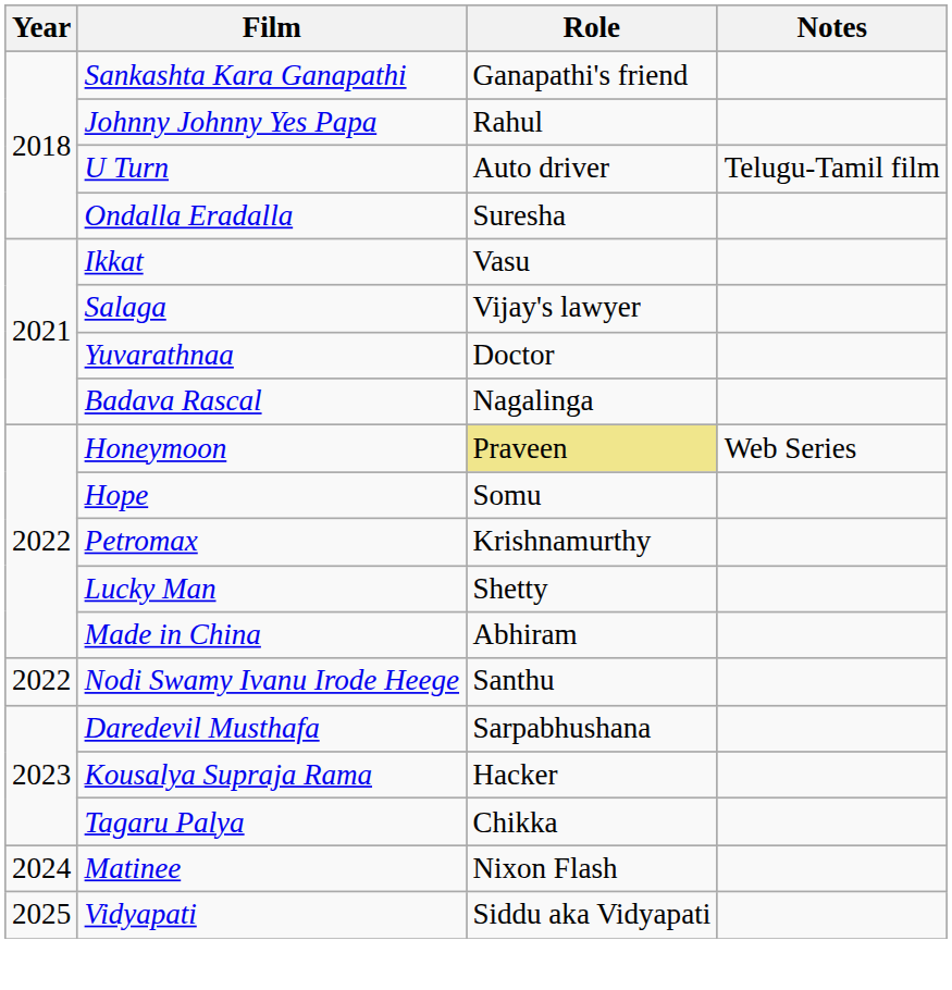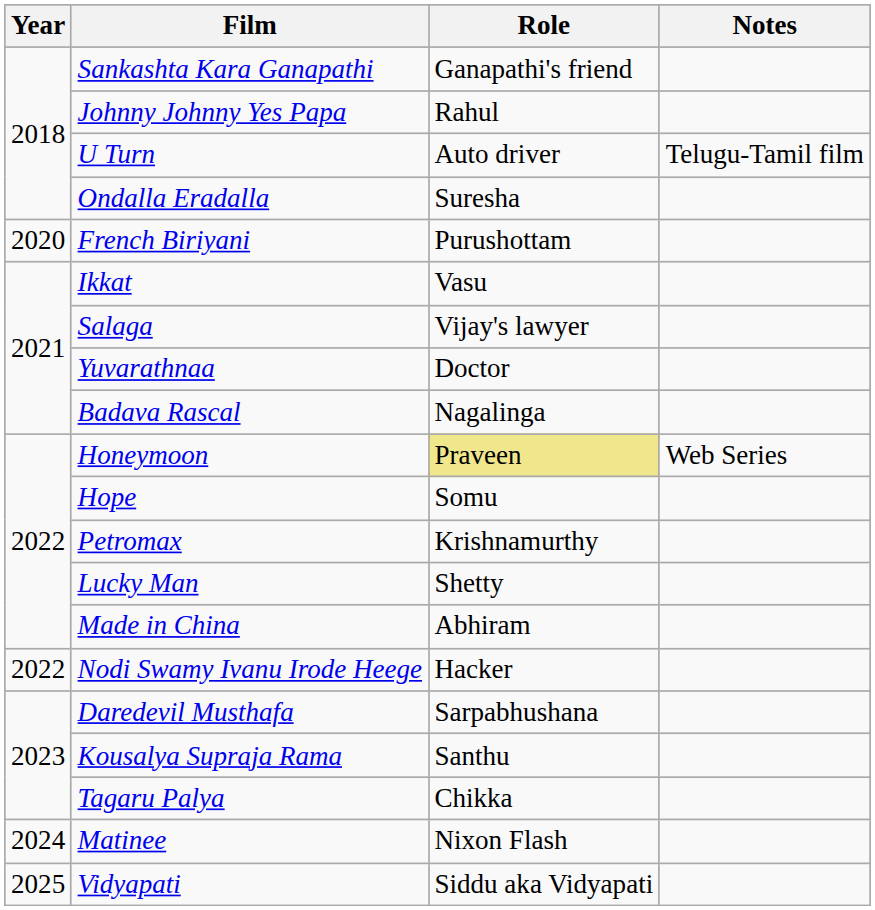 <table class="wikitable sortable">
 <tr>
 <th>Year</th>
 <th>Film</th>
 <th>Role</th>
 <th>Notes</th>
 </tr>
 <tr>
 <td rowspan="4">2018</td>
 <td><em><a href='#'>Sankashta Kara Ganapathi</a></em></td>
 <td>Ganapathi's friend</td>
 <td></td>
 </tr>
 <tr>
 <td><em><a href='#'>Johnny Johnny Yes Papa</a></em></td>
 <td>Rahul</td>
 <td></td>
 </tr>
 <tr>
 <td><em><a href='#'>U Turn</a></em></td>
 <td>Auto driver</td>
 <td>Telugu-Tamil film</td>
 </tr>
 <tr>
 <td><em><a href='#'>Ondalla Eradalla</a></em></td>
 <td>Suresha</td>
+<td></td>
+</tr>
+<tr>
+<td>2020</td>
+<td><em><a href='#'>French Biriyani</a></em></td>
+<td>Purushottam</td>
 <td></td>
 </tr>
 <tr>
 <td rowspan="4">2021</td>
 <td><em><a href='#'>Ikkat</a></em></td>
 <td>Vasu</td>
 <td></td>
 </tr>
 <tr>
 <td><em><a href='#'>Salaga</a></em></td>
 <td>Vijay's lawyer</td>
 <td></td>
 </tr>
 <tr>
 <td><em><a href='#'>Yuvarathnaa</a></em></td>
 <td>Doctor</td>
 <td></td>
 </tr>
 <tr>
 <td><em><a href='#'>Badava Rascal</a></em></td>
 <td>Nagalinga</td>
 <td></td>
 </tr>
 <tr>
 <td rowspan="5">2022</td>
 <td><em><a href='#'>Honeymoon</a></em></td>
 <td style="background: khaki;">Praveen</td>
 <td>Web Series</td>
 </tr>
 <tr>
 <td><em><a href='#'>Hope</a></em></td>
 <td>Somu</td>
 <td></td>
 </tr>
 <tr>
 <td><em><a href='#'>Petromax</a></em></td>
 <td>Krishnamurthy</td>
 <td></td>
 </tr>
 <tr>
 <td><em><a href='#'>Lucky Man</a></em></td>
 <td>Shetty</td>
 <td></td>
 </tr>
 <tr>
 <td><em><a href='#'>Made in China</a></em></td>
 <td>Abhiram</td>
 <td></td>
 </tr>
 <tr>
 <td>2022</td>
 <td><em><a href='#'>Nodi Swamy Ivanu Irode Heege</a></em></td>
-<td>Santhu</td>
+<td>Hacker</td>
 <td></td>
 </tr>
 <tr>
 <td rowspan="3">2023</td>
 <td><em><a href='#'>Daredevil Musthafa</a></em></td>
 <td>Sarpabhushana</td>
 <td></td>
 </tr>
 <tr>
 <td><em><a href='#'>Kousalya Supraja Rama</a></em></td>
-<td>Hacker</td>
+<td>Santhu</td>
 <td></td>
 </tr>
 <tr>
 <td><em><a href='#'>Tagaru Palya</a></em></td>
 <td>Chikka</td>
 <td></td>
 </tr>
 <tr>
 <td>2024</td>
 <td><em><a href='#'>Matinee</a></em></td>
 <td>Nixon Flash</td>
 <td></td>
 </tr>
 <tr>
 <td>2025</td>
 <td><em><a href='#'>Vidyapati</a></em></td>
 <td>Siddu aka Vidyapati</td>
 <td></td>
 </tr>
 <tr>
 </tr>
 </table>
